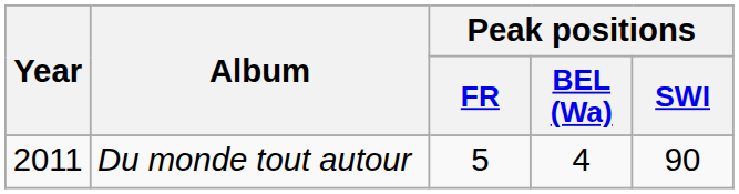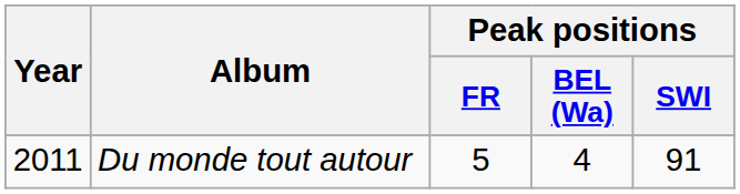 <table class="wikitable">
 <tr>
 <th align="center" rowspan="2" width="10">Year</th>
 <th align="center" rowspan="2" width="160">Album</th>
 <th align="center" colspan="3" width="30">Peak positions</th>
 </tr>
 <tr>
 <th scope="col" style="width:3em;font-size:90%;"><a href='#'>FR</a><br></th>
 <th scope="col" style="width:3em;font-size:90%;"><a href='#'>BEL <br>(Wa)</a><br></th>
 <th scope="col" style="width:3em;font-size:90%;"><a href='#'>SWI</a><br></th>
 </tr>
 <tr>
 <td align="center">2011</td>
 <td><em>Du monde tout autour</em></td>
 <td align="center">5</td>
 <td align="center">4</td>
-<td align="center">90</td>
+<td align="center">91</td>
 </tr>
 </table>
